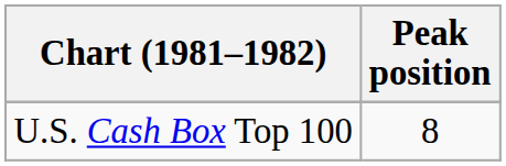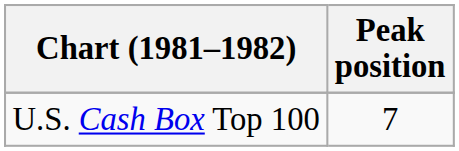 <table class="wikitable sortable">
 <tr>
 <th>Chart (1981–1982)</th>
 <th>Peak<br>position</th>
 </tr>
 <tr>
 </tr>
 <tr>
 </tr>
 <tr>
 </tr>
 <tr>
 <td>U.S. <em><a href='#'>Cash Box</a></em> Top 100</td>
-<td style="text-align:center;">8</td>
+<td style="text-align:center;">7</td>
 </tr>
 </table>
